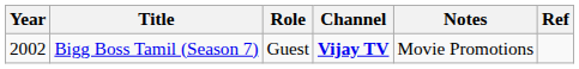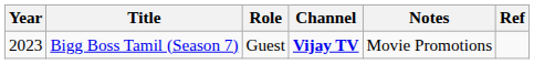 <table class="wikitable">
 <tr>
 <th>Year</th>
 <th>Title</th>
 <th>Role</th>
 <th>Channel</th>
 <th>Notes</th>
 <th>Ref</th>
 </tr>
 <tr>
-<td>2002</td>
+<td>2023</td>
 <td><a href='#'>Bigg Boss Tamil (Season 7)</a></td>
 <td>Guest</td>
 <td><strong><a href='#'>Vijay TV</a></strong></td>
 <td>Movie Promotions</td>
 <td></td>
 </tr>
 </table>
